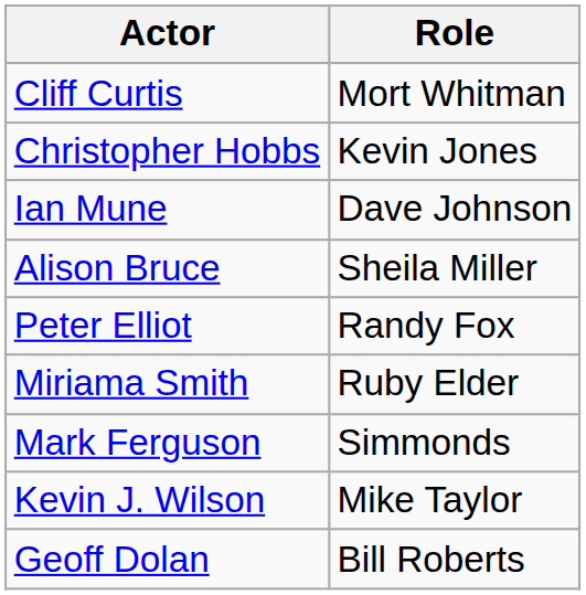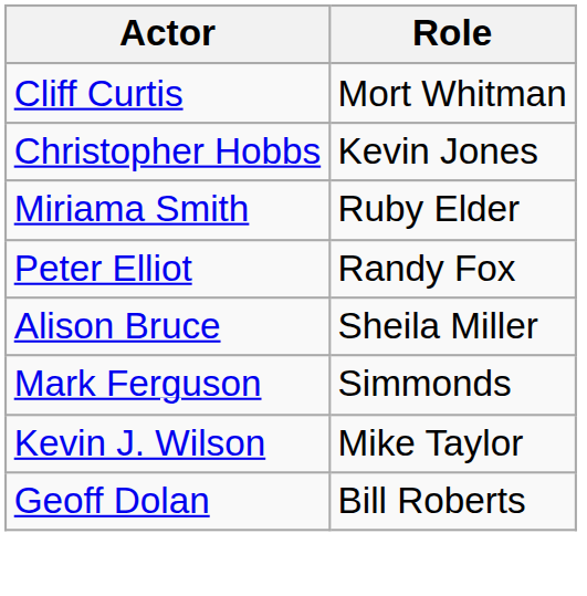 <table class="wikitable">
 <tr>
 <th>Actor</th>
 <th>Role</th>
 </tr>
 <tr>
 <td><a href='#'>Cliff Curtis</a></td>
 <td>Mort Whitman</td>
 </tr>
 <tr>
 <td><a href='#'>Christopher Hobbs</a></td>
 <td>Kevin Jones</td>
 </tr>
 <tr>
-<td><a href='#'>Ian Mune</a></td>
-<td>Dave Johnson</td>
-</tr>
-<tr>
-<td><a href='#'>Alison Bruce</a></td>
-<td>Sheila Miller</td>
+<td><a href='#'>Miriama Smith</a></td>
+<td>Ruby Elder</td>
 </tr>
 <tr>
 <td><a href='#'>Peter Elliot</a></td>
 <td>Randy Fox</td>
 </tr>
 <tr>
-<td><a href='#'>Miriama Smith</a></td>
-<td>Ruby Elder</td>
+<td><a href='#'>Alison Bruce</a></td>
+<td>Sheila Miller</td>
 </tr>
 <tr>
 <td><a href='#'>Mark Ferguson</a></td>
 <td>Simmonds</td>
 </tr>
 <tr>
 <td><a href='#'>Kevin J. Wilson</a></td>
 <td>Mike Taylor</td>
 </tr>
 <tr>
 <td><a href='#'>Geoff Dolan</a></td>
 <td>Bill Roberts</td>
 </tr>
 </table>
